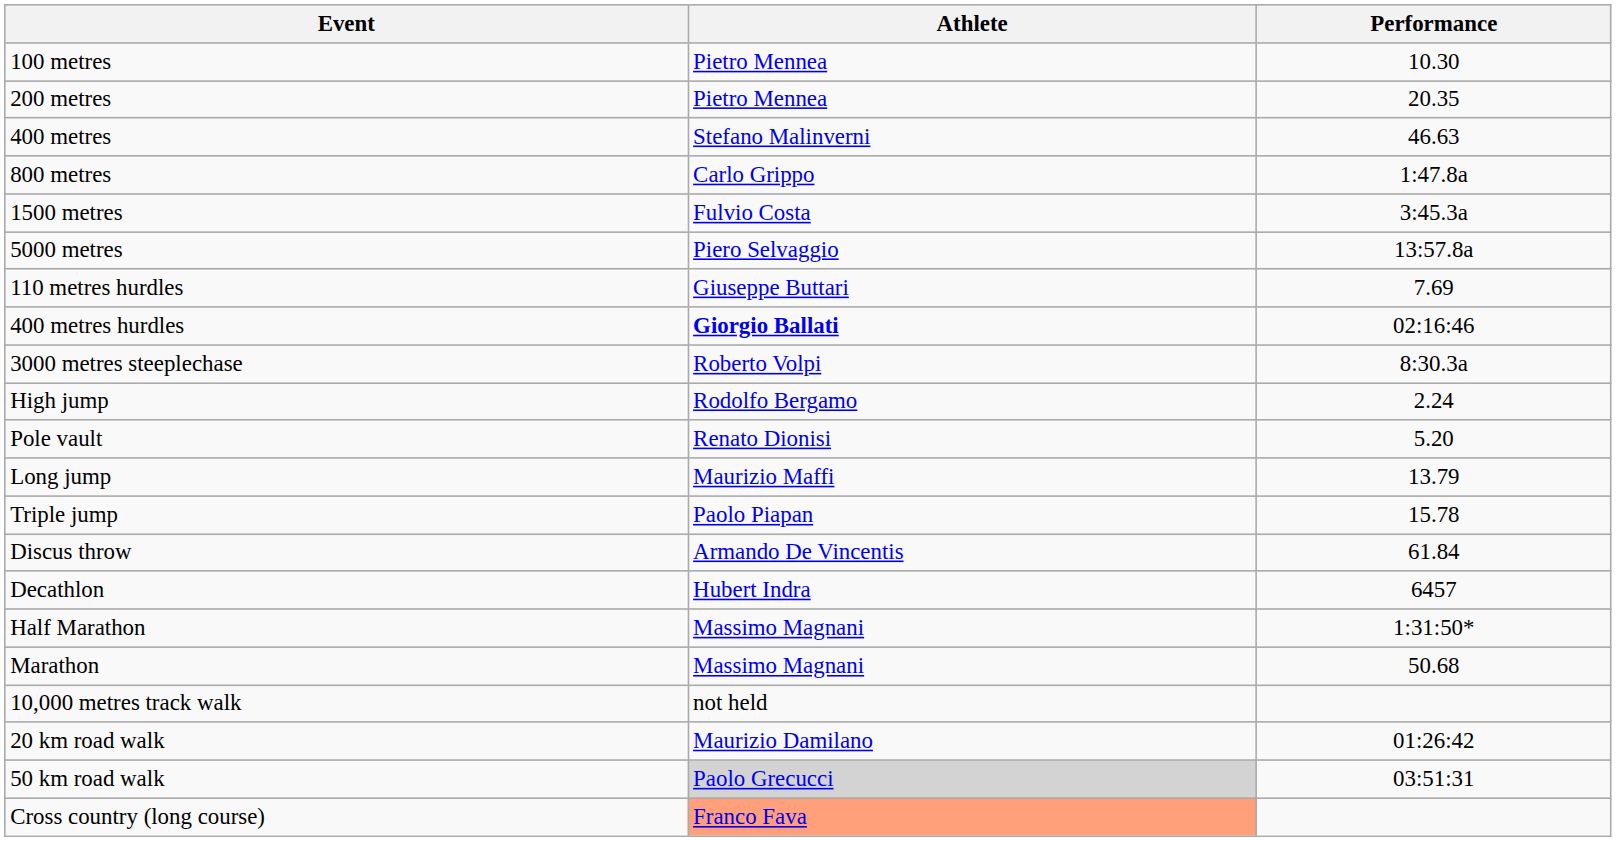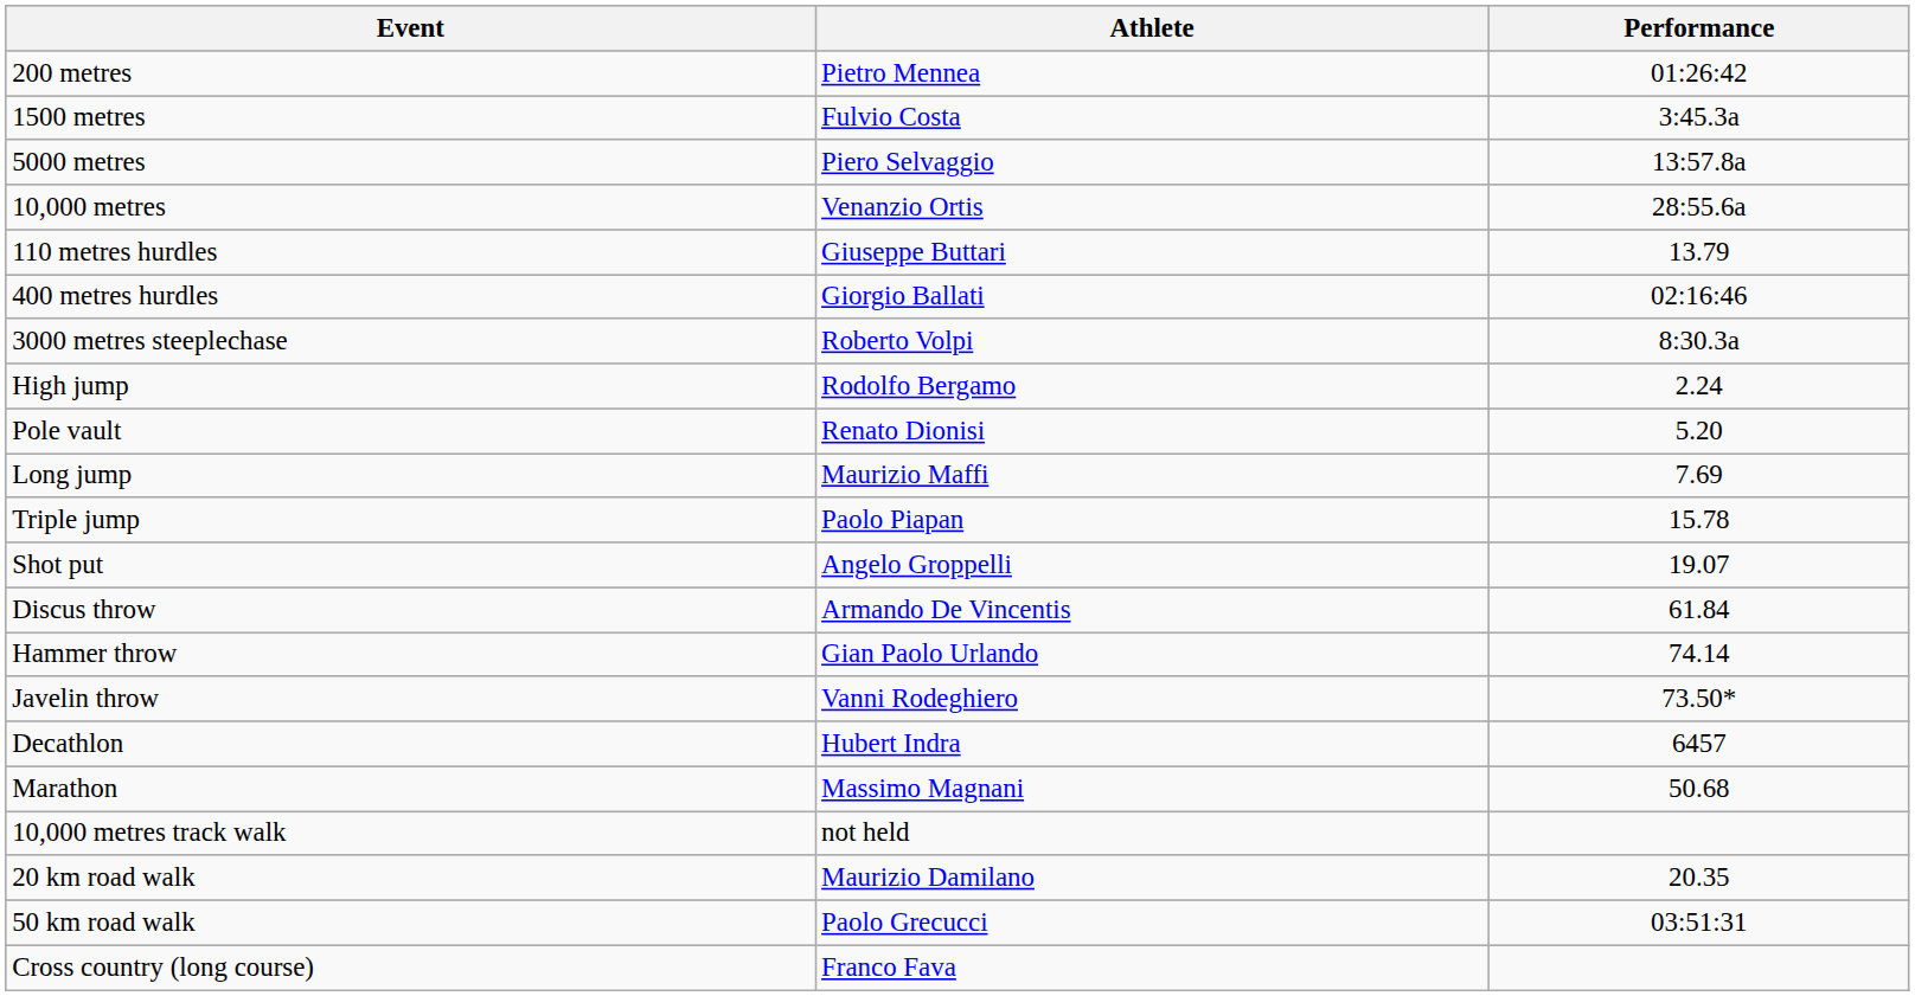 <table class="wikitable" width=80% style="font-size:90%; text-align:left;">
 <tr>
 <th>Event</th>
 <th>Athlete</th>
 <th>Performance</th>
 </tr>
 <tr>
-<td>100 metres</td>
-<td><a href='#'>Pietro Mennea</a></td>
-<td align=center>10.30</td>
-</tr>
-<tr>
 <td>200 metres</td>
 <td><a href='#'>Pietro Mennea</a></td>
-<td align=center>20.35</td>
-</tr>
-<tr>
-<td>400 metres</td>
-<td><a href='#'>Stefano Malinverni</a></td>
-<td align=center>46.63</td>
-</tr>
-<tr>
-<td>800 metres</td>
-<td><a href='#'>Carlo Grippo</a></td>
-<td align=center>1:47.8a</td>
+<td align=center>01:26:42</td>
 </tr>
 <tr>
 <td>1500 metres</td>
 <td><a href='#'>Fulvio Costa</a></td>
 <td align=center>3:45.3a</td>
 </tr>
 <tr>
 <td>5000 metres</td>
 <td><a href='#'>Piero Selvaggio</a></td>
 <td align=center>13:57.8a</td>
 </tr>
 <tr>
+<td>10,000 metres</td>
+<td><a href='#'>Venanzio Ortis</a></td>
+<td align=center>28:55.6a</td>
+</tr>
+<tr>
 <td>110 metres hurdles</td>
 <td><a href='#'>Giuseppe Buttari</a></td>
-<td align=center>7.69</td>
+<td align=center>13.79</td>
 </tr>
 <tr>
 <td>400 metres hurdles</td>
-<td><strong><a href='#'>Giorgio Ballati</a></strong></td>
+<td><a href='#'>Giorgio Ballati</a></td>
 <td align=center>02:16:46</td>
 </tr>
 <tr>
 <td>3000 metres steeplechase</td>
 <td><a href='#'>Roberto Volpi</a></td>
 <td align=center>8:30.3a</td>
 </tr>
 <tr>
 <td>High jump</td>
 <td><a href='#'>Rodolfo Bergamo</a></td>
 <td align=center>2.24</td>
 </tr>
 <tr>
 <td>Pole vault</td>
 <td><a href='#'>Renato Dionisi</a></td>
 <td align=center>5.20</td>
 </tr>
 <tr>
 <td>Long jump</td>
 <td><a href='#'>Maurizio Maffi</a></td>
-<td align=center>13.79</td>
+<td align=center>7.69</td>
 </tr>
 <tr>
 <td>Triple jump</td>
 <td><a href='#'>Paolo Piapan</a></td>
 <td align=center>15.78</td>
 </tr>
 <tr>
+<td>Shot put</td>
+<td><a href='#'>Angelo Groppelli</a></td>
+<td align=center>19.07</td>
+</tr>
+<tr>
 <td>Discus throw</td>
 <td><a href='#'>Armando De Vincentis</a></td>
 <td align=center>61.84</td>
 </tr>
 <tr>
+<td>Hammer throw</td>
+<td><a href='#'>Gian Paolo Urlando</a></td>
+<td align=center>74.14</td>
+</tr>
+<tr>
+<td>Javelin throw</td>
+<td><a href='#'>Vanni Rodeghiero</a></td>
+<td align=center>73.50*</td>
+</tr>
+<tr>
 <td>Decathlon</td>
 <td><a href='#'>Hubert Indra</a></td>
 <td align=center>6457</td>
-</tr>
-<tr>
-<td>Half Marathon</td>
-<td><a href='#'>Massimo Magnani</a></td>
-<td align=center>1:31:50*</td>
 </tr>
 <tr>
 <td>Marathon</td>
 <td><a href='#'>Massimo Magnani</a></td>
 <td align=center>50.68</td>
 </tr>
 <tr>
 <td>10,000 metres track walk</td>
 <td>not held</td>
 <td align=center></td>
 </tr>
 <tr>
 <td>20 km road walk</td>
 <td><a href='#'>Maurizio Damilano</a></td>
-<td align=center>01:26:42</td>
+<td align=center>20.35</td>
 </tr>
 <tr>
 <td>50 km road walk</td>
-<td style="background: lightgrey;"><a href='#'>Paolo Grecucci</a></td>
+<td><a href='#'>Paolo Grecucci</a></td>
 <td align=center>03:51:31</td>
 </tr>
 <tr>
 <td>Cross country (long course)</td>
-<td style="background: lightsalmon;"><a href='#'>Franco Fava</a></td>
+<td><a href='#'>Franco Fava</a></td>
 <td align=center></td>
 </tr>
 </table>
